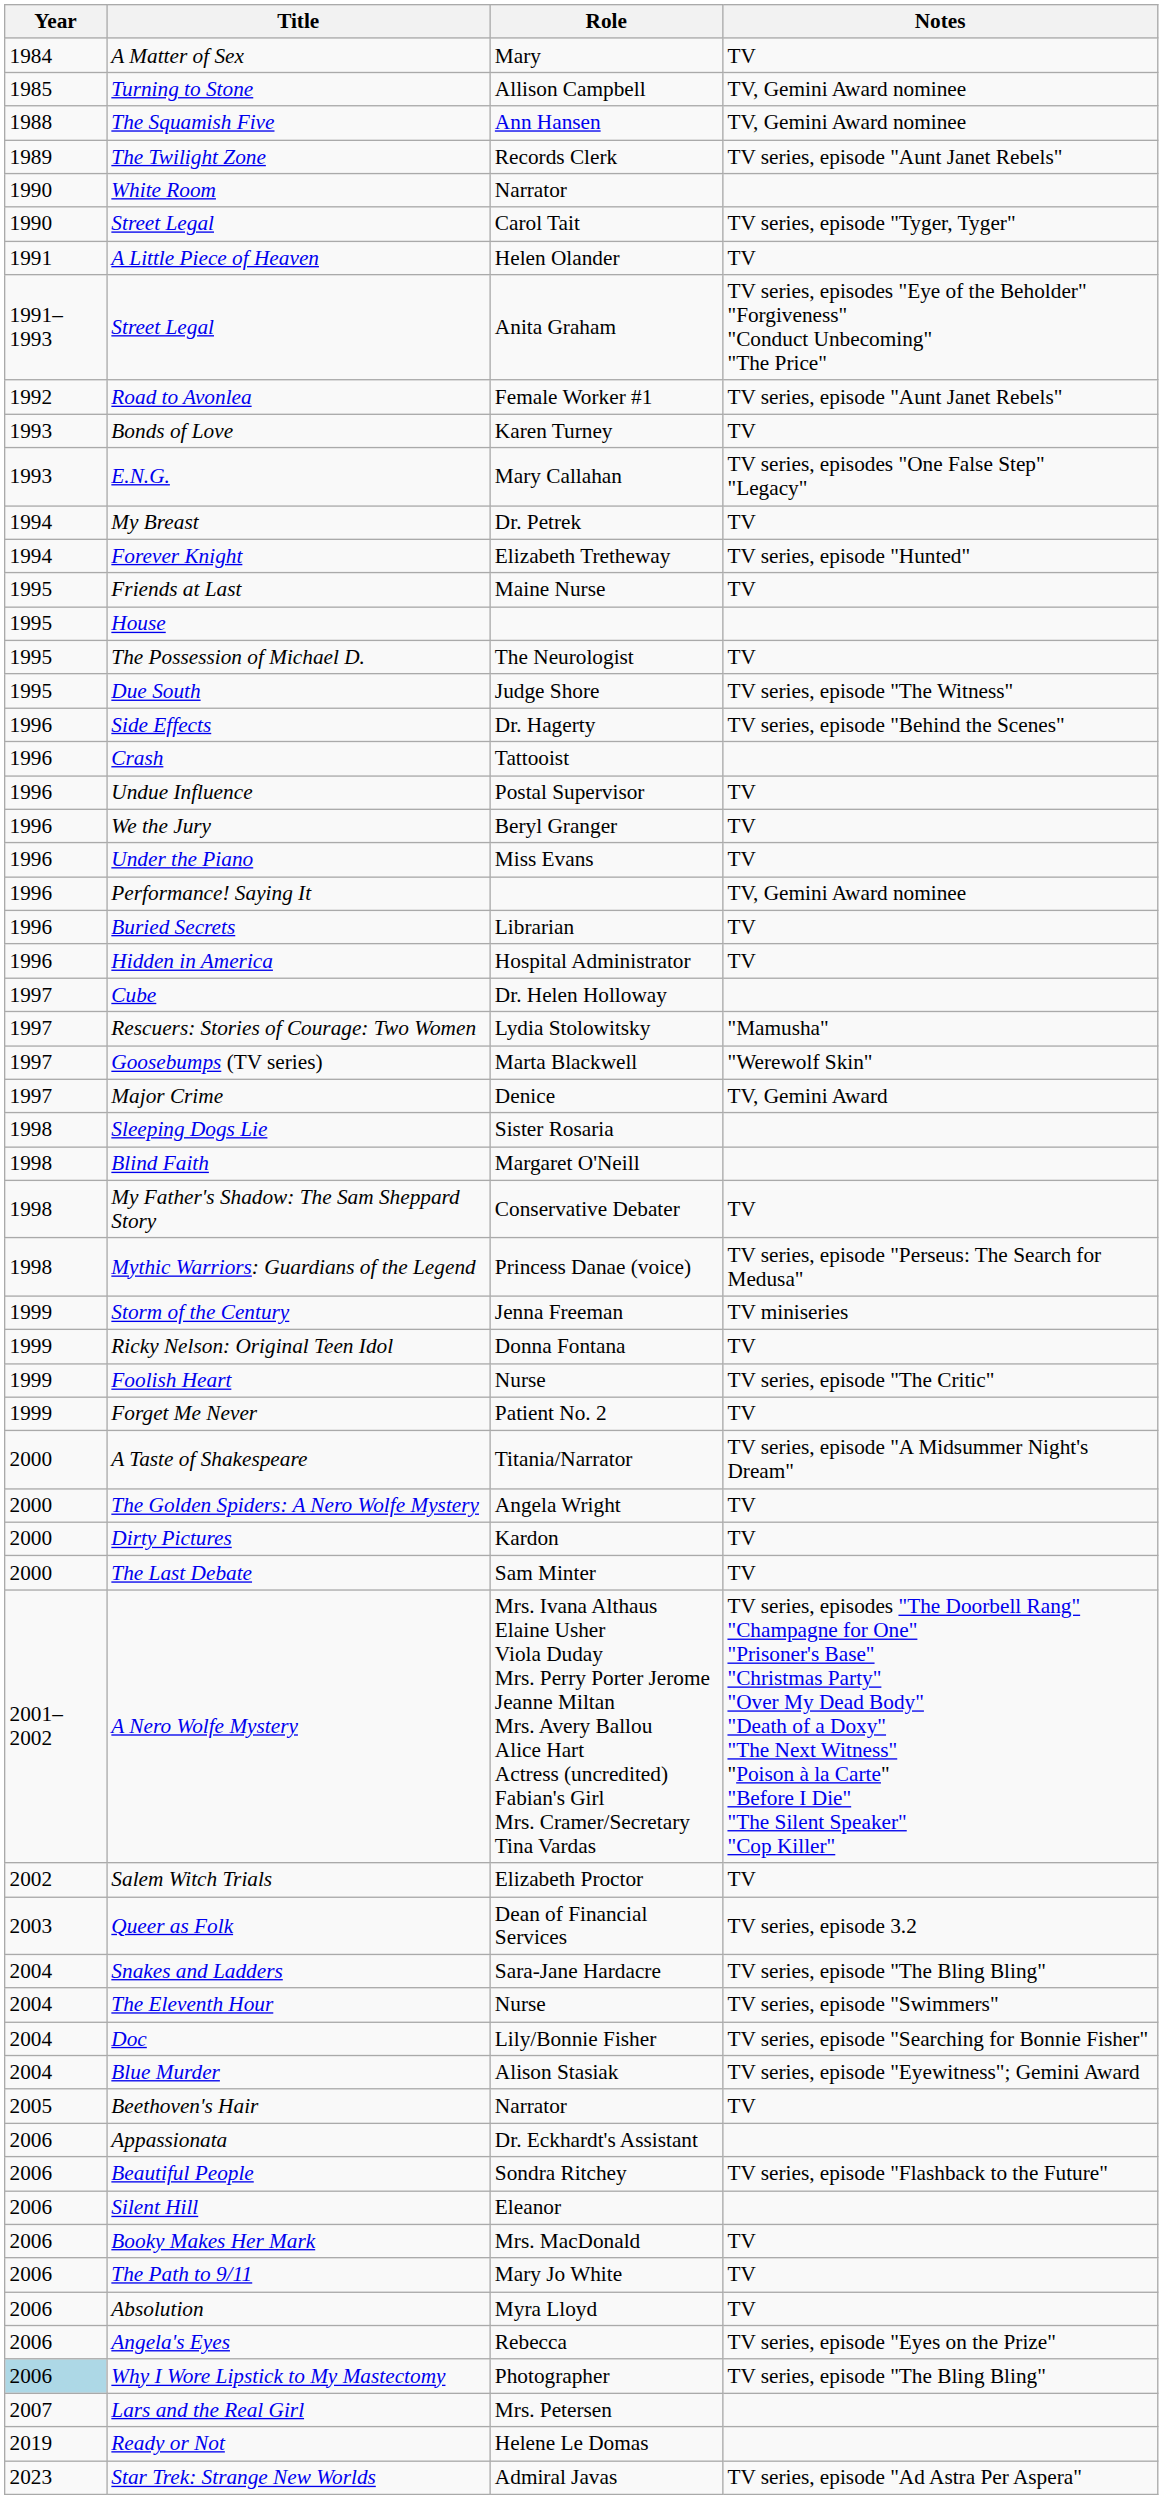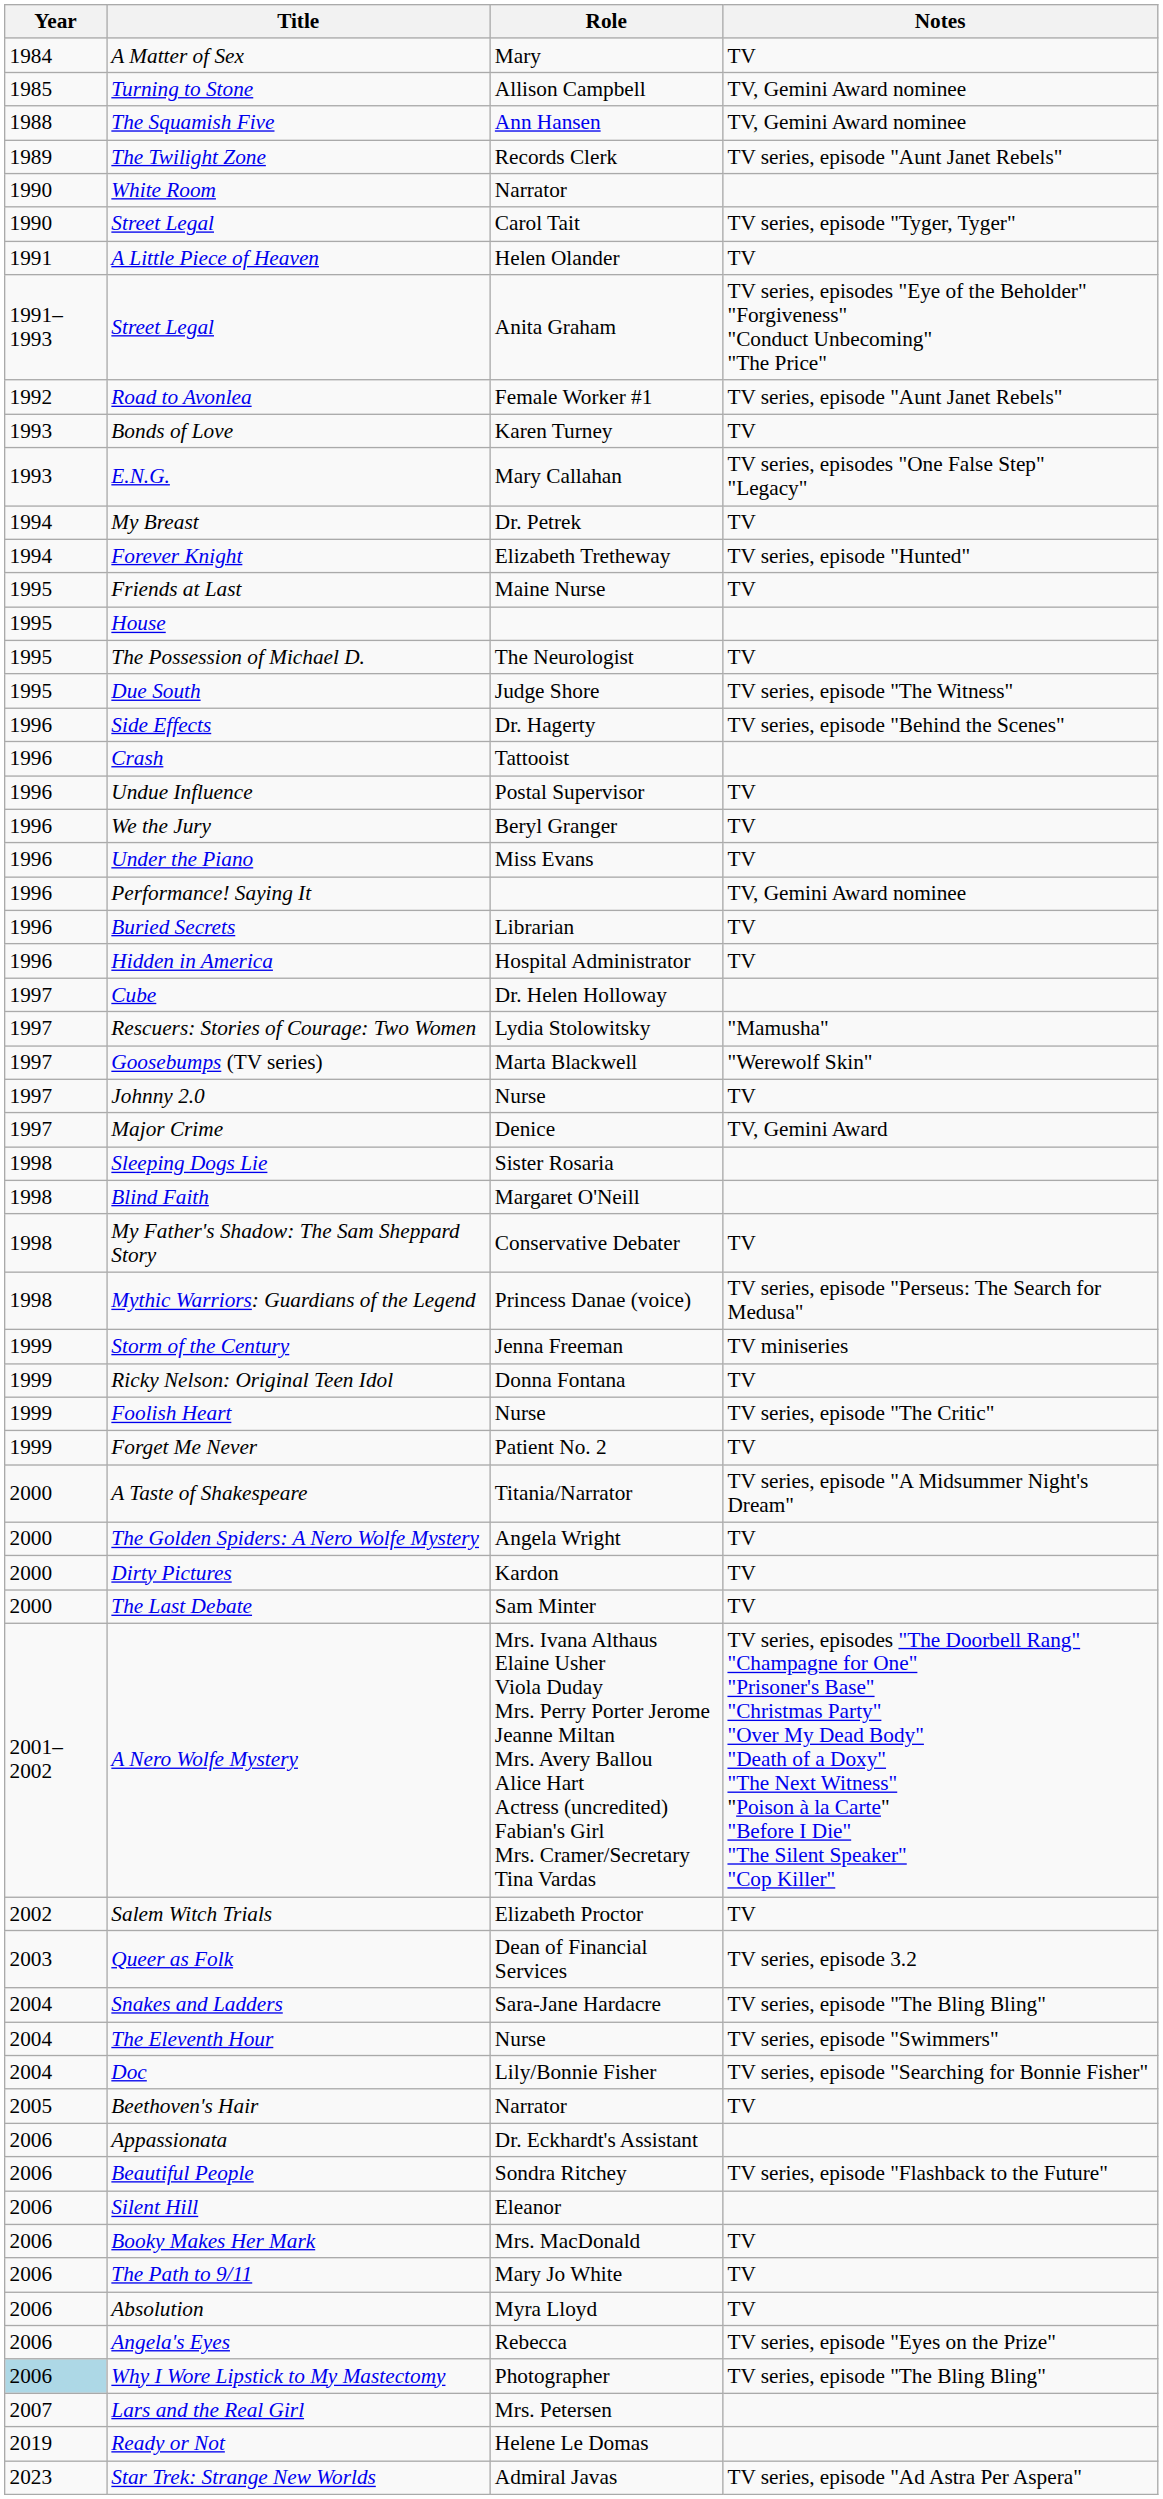 <table class="wikitable sortable">
 <tr>
 <th>Year</th>
 <th>Title</th>
 <th>Role</th>
 <th class="unsortable">Notes</th>
 </tr>
 <tr>
 <td>1984</td>
 <td data-sort-value="Matter of Sex, A"><em>A Matter of Sex</em></td>
 <td>Mary</td>
 <td>TV</td>
 </tr>
 <tr>
 <td>1985</td>
 <td><em><a href='#'>Turning to Stone</a></em></td>
 <td>Allison Campbell</td>
 <td>TV, Gemini Award nominee</td>
 </tr>
 <tr>
 <td>1988</td>
 <td data-sort-value="Squamish Five, The"><em><a href='#'>The Squamish Five</a></em></td>
 <td><a href='#'>Ann Hansen</a></td>
 <td>TV, Gemini Award nominee</td>
 </tr>
 <tr>
 <td>1989</td>
 <td data-sort-value="Twilight Zone, The"><em><a href='#'>The Twilight Zone</a></em></td>
 <td>Records Clerk</td>
 <td>TV series, episode "Aunt Janet Rebels"</td>
 </tr>
 <tr>
 <td>1990</td>
 <td><em><a href='#'>White Room</a></em></td>
 <td>Narrator</td>
 <td></td>
 </tr>
 <tr>
 <td>1990</td>
 <td><em><a href='#'>Street Legal</a></em></td>
 <td>Carol Tait</td>
 <td>TV series, episode "Tyger, Tyger"</td>
 </tr>
 <tr>
 <td>1991</td>
 <td data-sort-value="Little Piece of Heaven, A"><em><a href='#'>A Little Piece of Heaven</a></em></td>
 <td>Helen Olander</td>
 <td>TV</td>
 </tr>
 <tr>
 <td>1991–1993</td>
 <td><em><a href='#'>Street Legal</a></em></td>
 <td>Anita Graham</td>
 <td>TV series, episodes "Eye of the Beholder"<br>"Forgiveness"<br>"Conduct Unbecoming"<br>"The Price"</td>
 </tr>
 <tr>
 <td>1992</td>
 <td><em><a href='#'>Road to Avonlea</a></em></td>
 <td>Female Worker #1</td>
 <td>TV series, episode "Aunt Janet Rebels"</td>
 </tr>
 <tr>
 <td>1993</td>
 <td><em>Bonds of Love</em></td>
 <td>Karen Turney</td>
 <td>TV</td>
 </tr>
 <tr>
 <td>1993</td>
 <td><em><a href='#'>E.N.G.</a></em></td>
 <td>Mary Callahan</td>
 <td>TV series, episodes "One False Step"<br>"Legacy"</td>
 </tr>
 <tr>
 <td>1994</td>
 <td><em>My Breast</em></td>
 <td>Dr. Petrek</td>
 <td>TV</td>
 </tr>
 <tr>
 <td>1994</td>
 <td><em><a href='#'>Forever Knight</a></em></td>
 <td>Elizabeth Tretheway</td>
 <td>TV series, episode "Hunted"</td>
 </tr>
 <tr>
 <td>1995</td>
 <td><em>Friends at Last</em></td>
 <td>Maine Nurse</td>
 <td>TV</td>
 </tr>
 <tr>
 <td>1995</td>
 <td><em><a href='#'>House</a></em></td>
 <td></td>
 <td></td>
 </tr>
 <tr>
 <td>1995</td>
 <td data-sort-value="Possession of Michael D., The"><em>The Possession of Michael D.</em></td>
 <td>The Neurologist</td>
 <td>TV</td>
 </tr>
 <tr>
 <td>1995</td>
 <td><em><a href='#'>Due South</a></em></td>
 <td>Judge Shore</td>
 <td>TV series, episode "The Witness"</td>
 </tr>
 <tr>
 <td>1996</td>
 <td><em><a href='#'>Side Effects</a></em></td>
 <td>Dr. Hagerty</td>
 <td>TV series, episode "Behind the Scenes"</td>
 </tr>
 <tr>
 <td>1996</td>
 <td><em><a href='#'>Crash</a></em></td>
 <td>Tattooist</td>
 <td></td>
 </tr>
 <tr>
 <td>1996</td>
 <td><em>Undue Influence</em></td>
 <td>Postal Supervisor</td>
 <td>TV</td>
 </tr>
 <tr>
 <td>1996</td>
 <td><em>We the Jury</em></td>
 <td>Beryl Granger</td>
 <td>TV</td>
 </tr>
 <tr>
 <td>1996</td>
 <td><em><a href='#'>Under the Piano</a></em></td>
 <td>Miss Evans</td>
 <td>TV</td>
 </tr>
 <tr>
 <td>1996</td>
 <td><em>Performance! Saying It</em></td>
 <td></td>
 <td>TV, Gemini Award nominee</td>
 </tr>
 <tr>
 <td>1996</td>
 <td><em><a href='#'>Buried Secrets</a></em></td>
 <td>Librarian</td>
 <td>TV</td>
 </tr>
 <tr>
 <td>1996</td>
 <td><em><a href='#'>Hidden in America</a></em></td>
 <td>Hospital Administrator</td>
 <td>TV</td>
 </tr>
 <tr>
 <td>1997</td>
 <td><em><a href='#'>Cube</a></em></td>
 <td>Dr. Helen Holloway</td>
 <td></td>
 </tr>
 <tr>
 <td>1997</td>
 <td><em>Rescuers: Stories of Courage: Two Women</em></td>
 <td>Lydia Stolowitsky</td>
 <td>"Mamusha"</td>
 </tr>
 <tr>
 <td>1997</td>
 <td><em><a href='#'>Goosebumps</a></em> (TV series)</td>
 <td>Marta Blackwell</td>
 <td>"Werewolf Skin"</td>
 </tr>
 <tr>
 <td>1997</td>
+<td><em>Johnny 2.0</em></td>
+<td>Nurse</td>
+<td>TV</td>
+</tr>
+<tr>
+<td>1997</td>
 <td><em>Major Crime</em></td>
 <td>Denice</td>
 <td>TV, Gemini Award</td>
 </tr>
 <tr>
 <td>1998</td>
 <td><em><a href='#'>Sleeping Dogs Lie</a></em></td>
 <td>Sister Rosaria</td>
 <td></td>
 </tr>
 <tr>
 <td>1998</td>
 <td><em><a href='#'>Blind Faith</a></em></td>
 <td>Margaret O'Neill</td>
 <td></td>
 </tr>
 <tr>
 <td>1998</td>
 <td><em>My Father's Shadow: The Sam Sheppard Story</em></td>
 <td>Conservative Debater</td>
 <td>TV</td>
 </tr>
 <tr>
 <td>1998</td>
 <td><em><a href='#'>Mythic Warriors</a>: Guardians of the Legend</em></td>
 <td>Princess Danae (voice)</td>
 <td>TV series, episode "Perseus: The Search for Medusa"</td>
 </tr>
 <tr>
 <td>1999</td>
 <td><em><a href='#'>Storm of the Century</a></em></td>
 <td>Jenna Freeman</td>
 <td>TV miniseries</td>
 </tr>
 <tr>
 <td>1999</td>
 <td><em>Ricky Nelson: Original Teen Idol</em></td>
 <td>Donna Fontana</td>
 <td>TV</td>
 </tr>
 <tr>
 <td>1999</td>
 <td><em><a href='#'>Foolish Heart</a></em></td>
 <td>Nurse</td>
 <td>TV series, episode "The Critic"</td>
 </tr>
 <tr>
 <td>1999</td>
 <td><em>Forget Me Never</em></td>
 <td>Patient No. 2</td>
 <td>TV</td>
 </tr>
 <tr>
 <td>2000</td>
 <td data-sort-value="Taste of Shakespeare, A"><em>A Taste of Shakespeare</em></td>
 <td>Titania/Narrator</td>
 <td>TV series, episode "A Midsummer Night's Dream"</td>
 </tr>
 <tr>
 <td>2000</td>
 <td data-sort-value="Golden Spiders: A Nero Wolfe Mystery, The"><em><a href='#'>The Golden Spiders: A Nero Wolfe Mystery</a></em></td>
 <td>Angela Wright</td>
 <td>TV</td>
 </tr>
 <tr>
 <td>2000</td>
 <td><em><a href='#'>Dirty Pictures</a></em></td>
 <td>Kardon</td>
 <td>TV</td>
 </tr>
 <tr>
 <td>2000</td>
 <td data-sort-value="Last Debate, The"><em><a href='#'>The Last Debate</a></em></td>
 <td>Sam Minter</td>
 <td>TV</td>
 </tr>
 <tr>
 <td>2001–2002</td>
 <td data-sort-value="Nero Wolfe Mystery, A"><em><a href='#'>A Nero Wolfe Mystery</a></em></td>
 <td>Mrs. Ivana Althaus<br>Elaine Usher<br>Viola Duday<br>Mrs. Perry Porter Jerome<br>Jeanne Miltan<br>Mrs. Avery Ballou<br>Alice Hart<br>Actress (uncredited)<br>Fabian's Girl<br>Mrs. Cramer/Secretary<br>Tina Vardas</td>
 <td>TV series, episodes <a href='#'>"The Doorbell Rang"</a>  <br><a href='#'>"Champagne for One"</a> <br><a href='#'>"Prisoner's Base"</a>  <br><a href='#'>"Christmas Party"</a>  <br><a href='#'>"Over My Dead Body"</a>  <br><a href='#'>"Death of a Doxy"</a> <br><a href='#'>"The Next Witness"</a> <br>"<a href='#'>Poison à la Carte</a>"<br><a href='#'>"Before I Die"</a> <br><a href='#'>"The Silent Speaker"</a><br><a href='#'>"Cop Killer"</a></td>
 </tr>
 <tr>
 <td>2002</td>
 <td><em>Salem Witch Trials</em></td>
 <td>Elizabeth Proctor</td>
 <td>TV</td>
 </tr>
 <tr>
 <td>2003</td>
 <td><em><a href='#'>Queer as Folk</a></em></td>
 <td>Dean of Financial Services</td>
 <td>TV series, episode 3.2</td>
 </tr>
 <tr>
 <td>2004</td>
 <td><em><a href='#'>Snakes and Ladders</a></em></td>
 <td>Sara-Jane Hardacre</td>
 <td>TV series, episode "The Bling Bling"</td>
 </tr>
 <tr>
 <td>2004</td>
 <td data-sort-value="Eleventh Hour, The"><em><a href='#'>The Eleventh Hour</a></em></td>
 <td>Nurse</td>
 <td>TV series, episode "Swimmers"</td>
 </tr>
 <tr>
 <td>2004</td>
 <td><em><a href='#'>Doc</a></em></td>
 <td>Lily/Bonnie Fisher</td>
 <td>TV series, episode "Searching for Bonnie Fisher"</td>
 </tr>
 <tr>
-<td>2004</td>
-<td><em><a href='#'>Blue Murder</a></em></td>
-<td>Alison Stasiak</td>
-<td>TV series, episode "Eyewitness"; Gemini Award</td>
-</tr>
-<tr>
 <td>2005</td>
 <td><em>Beethoven's Hair</em></td>
 <td>Narrator</td>
 <td>TV</td>
 </tr>
 <tr>
 <td>2006</td>
 <td><em>Appassionata</em></td>
 <td>Dr. Eckhardt's Assistant</td>
 <td></td>
 </tr>
 <tr>
 <td>2006</td>
 <td><em><a href='#'>Beautiful People</a></em></td>
 <td>Sondra Ritchey</td>
 <td>TV series, episode "Flashback to the Future"</td>
 </tr>
 <tr>
 <td>2006</td>
 <td><em><a href='#'>Silent Hill</a></em></td>
 <td>Eleanor</td>
 <td></td>
 </tr>
 <tr>
 <td>2006</td>
 <td><em><a href='#'>Booky Makes Her Mark</a></em></td>
 <td>Mrs. MacDonald</td>
 <td>TV</td>
 </tr>
 <tr>
 <td>2006</td>
 <td data-sort-value="Path to 9/11, The"><em><a href='#'>The Path to 9/11</a></em></td>
 <td>Mary Jo White</td>
 <td>TV</td>
 </tr>
 <tr>
 <td>2006</td>
 <td><em>Absolution</em></td>
 <td>Myra Lloyd</td>
 <td>TV</td>
 </tr>
 <tr>
 <td>2006</td>
 <td><em><a href='#'>Angela's Eyes</a></em></td>
 <td>Rebecca</td>
 <td>TV series, episode "Eyes on the Prize"</td>
 </tr>
 <tr>
 <td style="background: lightblue;">2006</td>
 <td><em><a href='#'>Why I Wore Lipstick to My Mastectomy</a></em></td>
 <td>Photographer</td>
 <td>TV series, episode "The Bling Bling"</td>
 </tr>
 <tr>
 <td>2007</td>
 <td><em><a href='#'>Lars and the Real Girl</a></em></td>
 <td>Mrs. Petersen</td>
 <td></td>
 </tr>
 <tr>
 <td>2019</td>
 <td><em><a href='#'>Ready or Not</a></em></td>
 <td>Helene Le Domas</td>
 <td></td>
 </tr>
 <tr>
 <td>2023</td>
 <td><em><a href='#'>Star Trek: Strange New Worlds</a></em></td>
 <td>Admiral Javas</td>
 <td>TV series, episode "Ad Astra Per Aspera"</td>
 </tr>
 </table>
